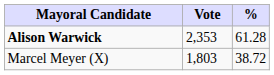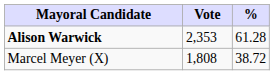 <table class="wikitable">
 <tr>
 <th style="background:#ddf; width:200px;">Mayoral Candidate</th>
 <th style="background:#ddf; width:50px;">Vote</th>
 <th style="background:#ddf; width:30px;">%</th>
 </tr>
 <tr>
 <td><strong>Alison Warwick</strong></td>
 <td>2,353</td>
 <td>61.28</td>
 </tr>
 <tr>
 <td>Marcel Meyer (X)</td>
-<td>1,803</td>
+<td>1,808</td>
 <td>38.72</td>
 </tr>
 </table>
